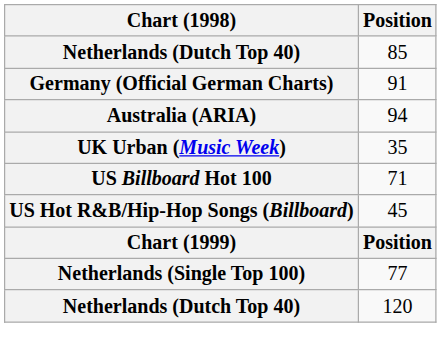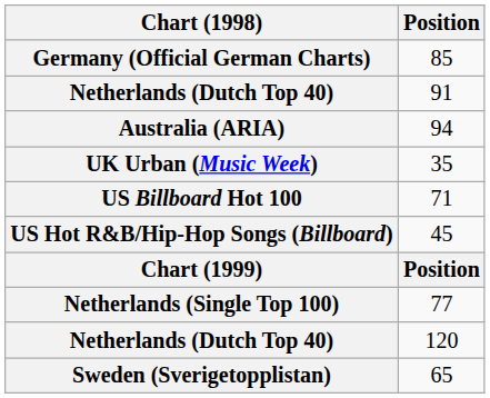 <table class="wikitable sortable plainrowheaders" style="text-align:center">
 <tr>
 <th scope="col">Chart (1998)</th>
 <th scope="col">Position</th>
 </tr>
 <tr>
-<th scope="row">Netherlands (Dutch Top 40)</th>
+<th scope="row">Germany (Official German Charts)</th>
 <td>85</td>
 </tr>
 <tr>
-<th scope="row">Germany (Official German Charts)</th>
+<th scope="row">Netherlands (Dutch Top 40)</th>
 <td>91</td>
 </tr>
 <tr>
 <th scope="row">Australia (ARIA)</th>
 <td>94</td>
 </tr>
 <tr>
 <th scope="row">UK Urban (<em><a href='#'>Music Week</a></em>)</th>
 <td>35</td>
 </tr>
 <tr>
 <th scope="row">US <em>Billboard</em> Hot 100</th>
 <td>71</td>
 </tr>
 <tr>
 <th scope="row">US Hot R&B/Hip-Hop Songs (<em>Billboard</em>)</th>
 <td>45</td>
 </tr>
 <tr>
 <th scope="col">Chart (1999)</th>
 <th scope="col">Position</th>
 </tr>
 <tr>
 <th scope="row">Netherlands (Single Top 100)</th>
 <td>77</td>
 </tr>
 <tr>
 <th scope="row">Netherlands (Dutch Top 40)</th>
 <td>120</td>
 </tr>
+<tr>
+<th scope="row">Sweden (Sverigetopplistan)</th>
+<td>65</td>
+</tr>
 </table>
